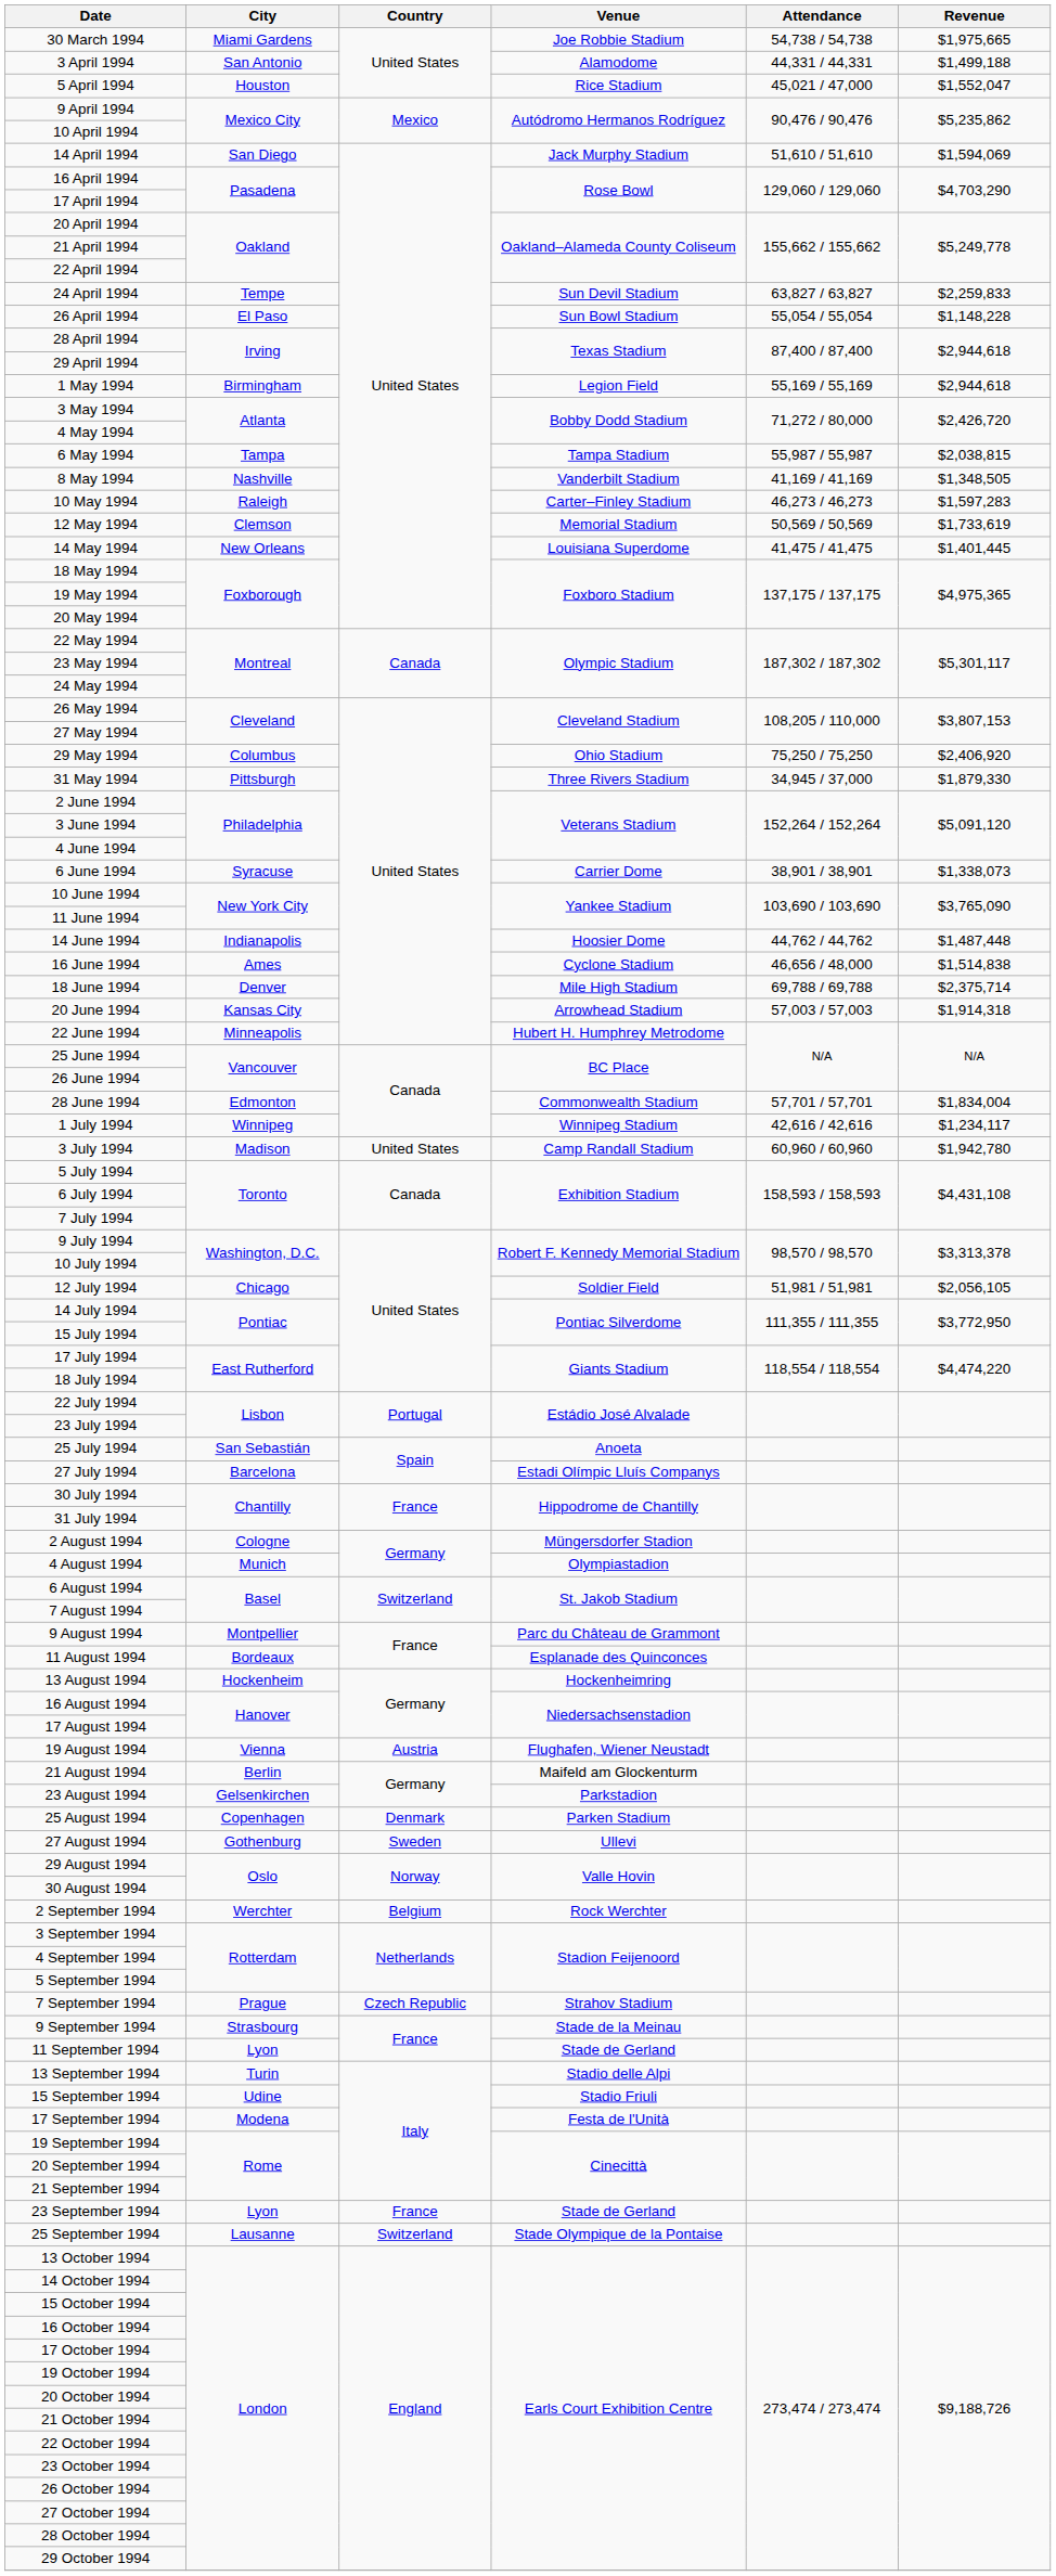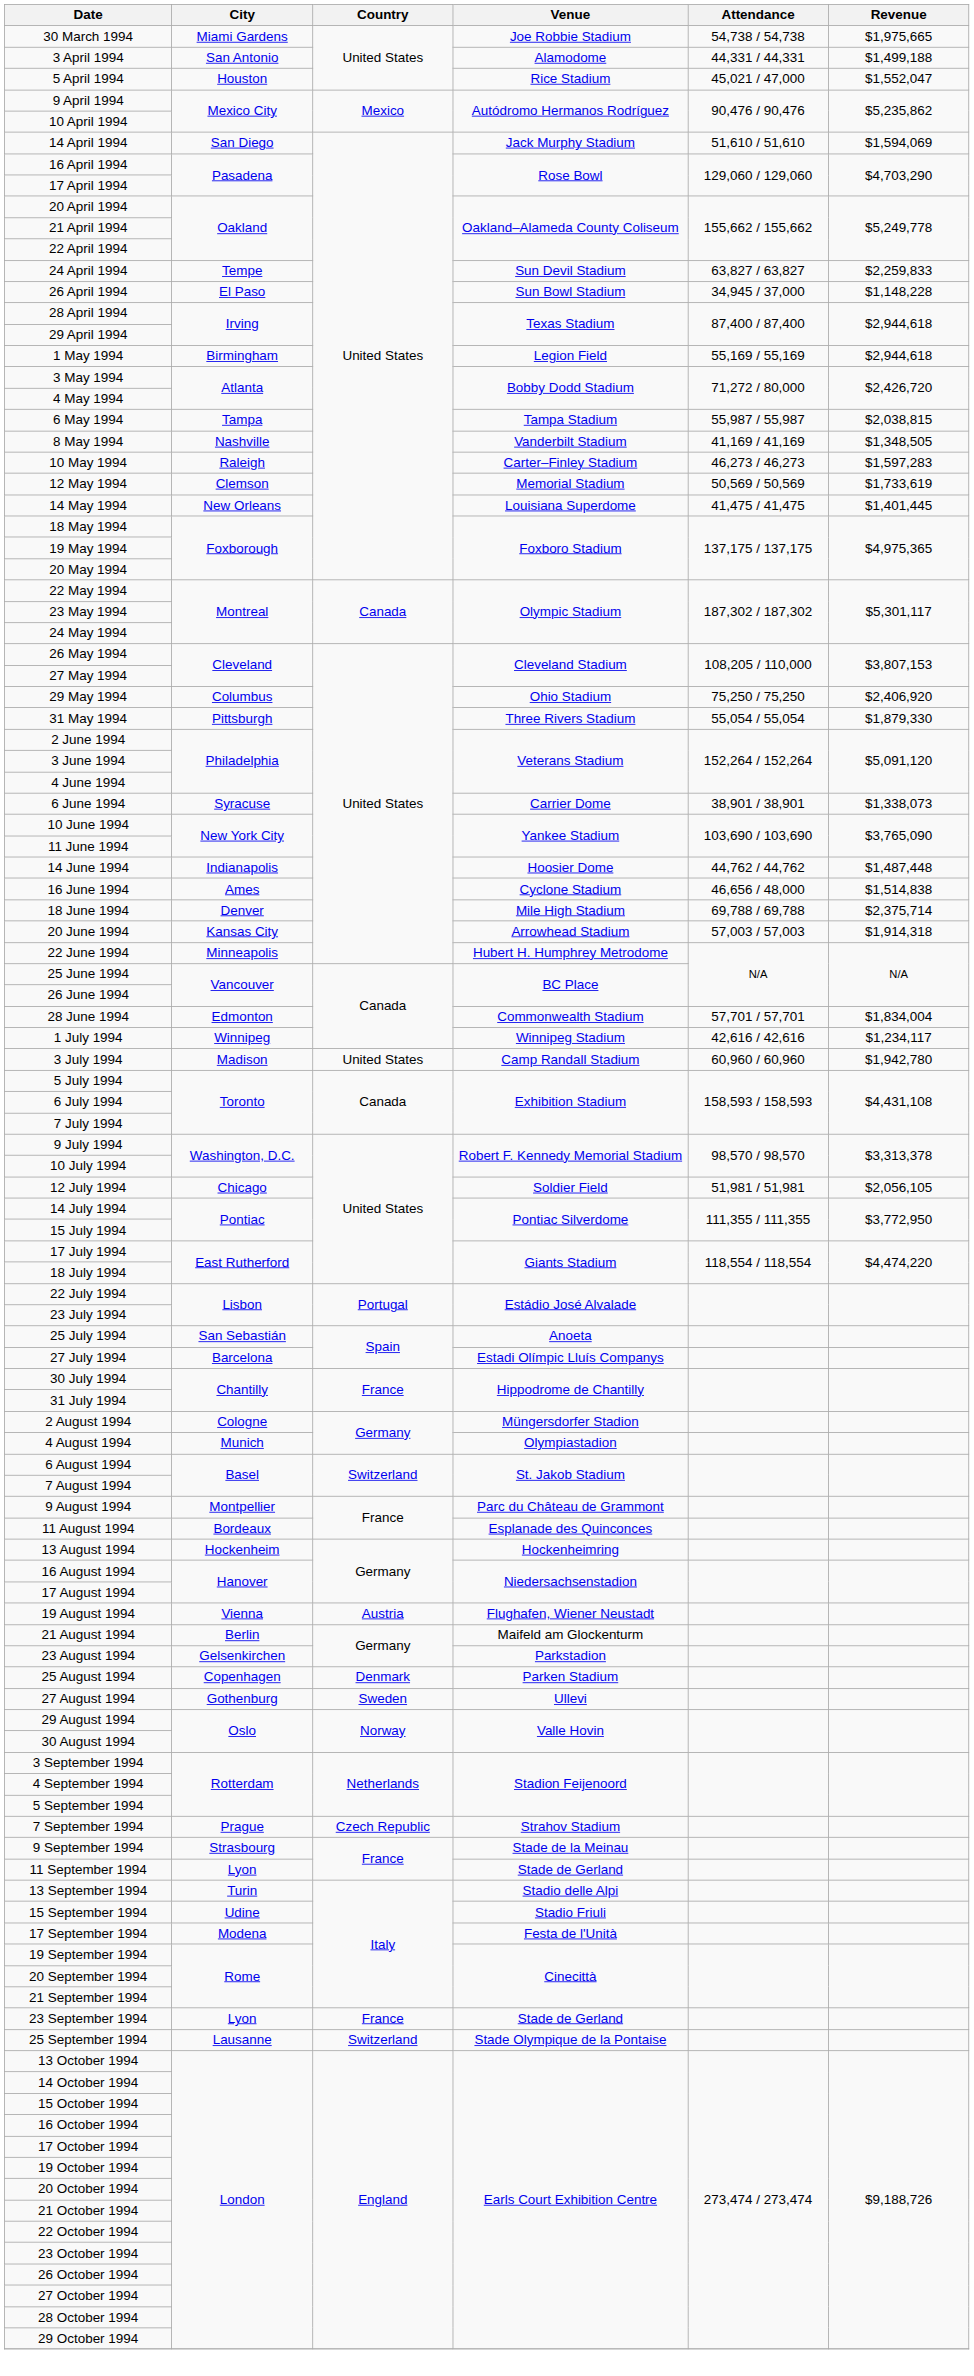 <table class="wikitable" style="text-align:center;">
 <tr>
 <th scope="col" style="width:12em;">Date</th>
 <th scope="col" style="width:10em;">City</th>
 <th scope="col" style="width:10em;">Country</th>
 <th scope="col" style="width:17em;">Venue</th>
 <th scope="col" style="width:10em;">Attendance</th>
 <th scope="col" style="width:10em;">Revenue</th>
 </tr>
 <tr>
 <td>30 March 1994</td>
 <td><a href='#'>Miami Gardens</a></td>
 <td rowspan="3">United States</td>
 <td><a href='#'>Joe Robbie Stadium</a></td>
 <td>54,738 / 54,738</td>
 <td>$1,975,665</td>
 </tr>
 <tr>
 <td>3 April 1994</td>
 <td><a href='#'>San Antonio</a></td>
 <td><a href='#'>Alamodome</a></td>
 <td>44,331 / 44,331</td>
 <td>$1,499,188</td>
 </tr>
 <tr>
 <td>5 April 1994</td>
 <td><a href='#'>Houston</a></td>
 <td><a href='#'>Rice Stadium</a></td>
 <td>45,021 / 47,000</td>
 <td>$1,552,047</td>
 </tr>
 <tr>
 <td>9 April 1994</td>
 <td rowspan="2"><a href='#'>Mexico City</a></td>
 <td rowspan="2"><a href='#'>Mexico</a></td>
 <td rowspan="2"><a href='#'>Autódromo Hermanos Rodríguez</a></td>
 <td rowspan="2">90,476 / 90,476</td>
 <td rowspan="2">$5,235,862</td>
 </tr>
 <tr>
 <td>10 April 1994</td>
 </tr>
 <tr>
 <td>14 April 1994</td>
 <td><a href='#'>San Diego</a></td>
 <td rowspan="21">United States</td>
 <td><a href='#'>Jack Murphy Stadium</a></td>
 <td>51,610 / 51,610</td>
 <td>$1,594,069</td>
 </tr>
 <tr>
 <td>16 April 1994</td>
 <td rowspan="2"><a href='#'>Pasadena</a></td>
 <td rowspan="2"><a href='#'>Rose Bowl</a></td>
 <td rowspan="2">129,060 / 129,060</td>
 <td rowspan="2">$4,703,290</td>
 </tr>
 <tr>
 <td>17 April 1994</td>
 </tr>
 <tr>
 <td>20 April 1994</td>
 <td rowspan="3"><a href='#'>Oakland</a></td>
 <td rowspan="3"><a href='#'>Oakland–Alameda County Coliseum</a></td>
 <td rowspan="3">155,662 / 155,662</td>
 <td rowspan="3">$5,249,778</td>
 </tr>
 <tr>
 <td>21 April 1994</td>
 </tr>
 <tr>
 <td>22 April 1994</td>
 </tr>
 <tr>
 <td>24 April 1994</td>
 <td><a href='#'>Tempe</a></td>
 <td><a href='#'>Sun Devil Stadium</a></td>
 <td>63,827 / 63,827</td>
 <td>$2,259,833</td>
 </tr>
 <tr>
 <td>26 April 1994</td>
 <td><a href='#'>El Paso</a></td>
 <td><a href='#'>Sun Bowl Stadium</a></td>
-<td>55,054 / 55,054</td>
+<td>34,945 / 37,000</td>
 <td>$1,148,228</td>
 </tr>
 <tr>
 <td>28 April 1994</td>
 <td rowspan="2"><a href='#'>Irving</a></td>
 <td rowspan="2"><a href='#'>Texas Stadium</a></td>
 <td rowspan="2">87,400 / 87,400</td>
 <td rowspan="2">$2,944,618</td>
 </tr>
 <tr>
 <td>29 April 1994</td>
 </tr>
 <tr>
 <td>1 May 1994</td>
 <td><a href='#'>Birmingham</a></td>
 <td><a href='#'>Legion Field</a></td>
 <td>55,169 / 55,169</td>
 <td>$2,944,618</td>
 </tr>
 <tr>
 <td>3 May 1994</td>
 <td rowspan="2"><a href='#'>Atlanta</a></td>
 <td rowspan="2"><a href='#'>Bobby Dodd Stadium</a></td>
 <td rowspan="2">71,272 / 80,000</td>
 <td rowspan="2">$2,426,720</td>
 </tr>
 <tr>
 <td>4 May 1994</td>
 </tr>
 <tr>
 <td>6 May 1994</td>
 <td><a href='#'>Tampa</a></td>
 <td><a href='#'>Tampa Stadium</a></td>
 <td>55,987 / 55,987</td>
 <td>$2,038,815</td>
 </tr>
 <tr>
 <td>8 May 1994</td>
 <td><a href='#'>Nashville</a></td>
 <td><a href='#'>Vanderbilt Stadium</a></td>
 <td>41,169 / 41,169</td>
 <td>$1,348,505</td>
 </tr>
 <tr>
 <td>10 May 1994</td>
 <td><a href='#'>Raleigh</a></td>
 <td><a href='#'>Carter–Finley Stadium</a></td>
 <td>46,273 / 46,273</td>
 <td>$1,597,283</td>
 </tr>
 <tr>
 <td>12 May 1994</td>
 <td><a href='#'>Clemson</a></td>
 <td><a href='#'>Memorial Stadium</a></td>
 <td>50,569 / 50,569</td>
 <td>$1,733,619</td>
 </tr>
 <tr>
 <td>14 May 1994</td>
 <td><a href='#'>New Orleans</a></td>
 <td><a href='#'>Louisiana Superdome</a></td>
 <td>41,475 / 41,475</td>
 <td>$1,401,445</td>
 </tr>
 <tr>
 <td>18 May 1994</td>
 <td rowspan="3"><a href='#'>Foxborough</a></td>
 <td rowspan="3"><a href='#'>Foxboro Stadium</a></td>
 <td rowspan="3">137,175 / 137,175</td>
 <td rowspan="3">$4,975,365</td>
 </tr>
 <tr>
 <td>19 May 1994</td>
 </tr>
 <tr>
 <td>20 May 1994</td>
 </tr>
 <tr>
 <td>22 May 1994</td>
 <td rowspan="3"><a href='#'>Montreal</a></td>
 <td rowspan="3"><a href='#'>Canada</a></td>
 <td rowspan="3"><a href='#'>Olympic Stadium</a></td>
 <td rowspan="3">187,302 / 187,302</td>
 <td rowspan="3">$5,301,117</td>
 </tr>
 <tr>
 <td>23 May 1994</td>
 </tr>
 <tr>
 <td>24 May 1994</td>
 </tr>
 <tr>
 <td>26 May 1994</td>
 <td rowspan="2"><a href='#'>Cleveland</a></td>
 <td rowspan="15">United States</td>
 <td rowspan="2"><a href='#'>Cleveland Stadium</a></td>
 <td rowspan="2">108,205 / 110,000</td>
 <td rowspan="2">$3,807,153</td>
 </tr>
 <tr>
 <td>27 May 1994</td>
 </tr>
 <tr>
 <td>29 May 1994</td>
 <td><a href='#'>Columbus</a></td>
 <td><a href='#'>Ohio Stadium</a></td>
 <td>75,250 / 75,250</td>
 <td>$2,406,920</td>
 </tr>
 <tr>
 <td>31 May 1994</td>
 <td><a href='#'>Pittsburgh</a></td>
 <td><a href='#'>Three Rivers Stadium</a></td>
-<td>34,945 / 37,000</td>
+<td>55,054 / 55,054</td>
 <td>$1,879,330</td>
 </tr>
 <tr>
 <td>2 June 1994</td>
 <td rowspan="3"><a href='#'>Philadelphia</a></td>
 <td rowspan="3"><a href='#'>Veterans Stadium</a></td>
 <td rowspan="3">152,264 / 152,264</td>
 <td rowspan="3">$5,091,120</td>
 </tr>
 <tr>
 <td>3 June 1994</td>
 </tr>
 <tr>
 <td>4 June 1994</td>
 </tr>
 <tr>
 <td>6 June 1994</td>
 <td><a href='#'>Syracuse</a></td>
 <td><a href='#'>Carrier Dome</a></td>
 <td>38,901 / 38,901</td>
 <td>$1,338,073</td>
 </tr>
 <tr>
 <td>10 June 1994</td>
 <td rowspan="2"><a href='#'>New York City</a></td>
 <td rowspan="2"><a href='#'>Yankee Stadium</a></td>
 <td rowspan="2">103,690 / 103,690</td>
 <td rowspan="2">$3,765,090</td>
 </tr>
 <tr>
 <td>11 June 1994</td>
 </tr>
 <tr>
 <td>14 June 1994</td>
 <td><a href='#'>Indianapolis</a></td>
 <td><a href='#'>Hoosier Dome</a></td>
 <td>44,762 / 44,762</td>
 <td>$1,487,448</td>
 </tr>
 <tr>
 <td>16 June 1994</td>
 <td><a href='#'>Ames</a></td>
 <td><a href='#'>Cyclone Stadium</a></td>
 <td>46,656 / 48,000</td>
 <td>$1,514,838</td>
 </tr>
 <tr>
 <td>18 June 1994</td>
 <td><a href='#'>Denver</a></td>
 <td><a href='#'>Mile High Stadium</a></td>
 <td>69,788 / 69,788</td>
 <td>$2,375,714</td>
 </tr>
 <tr>
 <td>20 June 1994</td>
 <td><a href='#'>Kansas City</a></td>
 <td><a href='#'>Arrowhead Stadium</a></td>
 <td>57,003 / 57,003</td>
 <td>$1,914,318</td>
 </tr>
 <tr>
 <td>22 June 1994</td>
 <td><a href='#'>Minneapolis</a></td>
 <td><a href='#'>Hubert H. Humphrey Metrodome</a></td>
 <td rowspan="3"><small>N/A</small></td>
 <td rowspan="3"><small>N/A</small></td>
 </tr>
 <tr>
 <td>25 June 1994</td>
 <td rowspan="2"><a href='#'>Vancouver</a></td>
 <td rowspan="4">Canada</td>
 <td rowspan="2"><a href='#'>BC Place</a></td>
 </tr>
 <tr>
 <td>26 June 1994</td>
 </tr>
 <tr>
 <td>28 June 1994</td>
 <td><a href='#'>Edmonton</a></td>
 <td><a href='#'>Commonwealth Stadium</a></td>
 <td>57,701 / 57,701</td>
 <td>$1,834,004</td>
 </tr>
 <tr>
 <td>1 July 1994</td>
 <td><a href='#'>Winnipeg</a></td>
 <td><a href='#'>Winnipeg Stadium</a></td>
 <td>42,616 / 42,616</td>
 <td>$1,234,117</td>
 </tr>
 <tr>
 <td>3 July 1994</td>
 <td><a href='#'>Madison</a></td>
 <td>United States</td>
 <td><a href='#'>Camp Randall Stadium</a></td>
 <td>60,960 / 60,960</td>
 <td>$1,942,780</td>
 </tr>
 <tr>
 <td>5 July 1994</td>
 <td rowspan="3"><a href='#'>Toronto</a></td>
 <td rowspan="3">Canada</td>
 <td rowspan="3"><a href='#'>Exhibition Stadium</a></td>
 <td rowspan="3">158,593 / 158,593</td>
 <td rowspan="3">$4,431,108</td>
 </tr>
 <tr>
 <td>6 July 1994</td>
 </tr>
 <tr>
 <td>7 July 1994</td>
 </tr>
 <tr>
 <td>9 July 1994</td>
 <td rowspan="2"><a href='#'>Washington, D.C.</a></td>
 <td rowspan="7">United States</td>
 <td rowspan="2"><a href='#'>Robert F. Kennedy Memorial Stadium</a></td>
 <td rowspan="2">98,570 / 98,570</td>
 <td rowspan="2">$3,313,378</td>
 </tr>
 <tr>
 <td>10 July 1994</td>
 </tr>
 <tr>
 <td>12 July 1994</td>
 <td><a href='#'>Chicago</a></td>
 <td><a href='#'>Soldier Field</a></td>
 <td>51,981 / 51,981</td>
 <td>$2,056,105</td>
 </tr>
 <tr>
 <td>14 July 1994</td>
 <td rowspan="2"><a href='#'>Pontiac</a></td>
 <td rowspan="2"><a href='#'>Pontiac Silverdome</a></td>
 <td rowspan="2">111,355 / 111,355</td>
 <td rowspan="2">$3,772,950</td>
 </tr>
 <tr>
 <td>15 July 1994</td>
 </tr>
 <tr>
 <td>17 July 1994</td>
 <td rowspan="2"><a href='#'>East Rutherford</a></td>
 <td rowspan="2"><a href='#'>Giants Stadium</a></td>
 <td rowspan="2">118,554 / 118,554</td>
 <td rowspan="2">$4,474,220</td>
 </tr>
 <tr>
 <td>18 July 1994</td>
 </tr>
 <tr>
 <td>22 July 1994</td>
 <td rowspan="2"><a href='#'>Lisbon</a></td>
 <td rowspan="2"><a href='#'>Portugal</a></td>
 <td rowspan="2"><a href='#'>Estádio José Alvalade</a></td>
 <td rowspan="2"></td>
 <td rowspan="2"></td>
 </tr>
 <tr>
 <td>23 July 1994</td>
 </tr>
 <tr>
 <td>25 July 1994</td>
 <td><a href='#'>San Sebastián</a></td>
 <td rowspan="2"><a href='#'>Spain</a></td>
 <td><a href='#'>Anoeta</a></td>
 <td rowspan="1"></td>
 <td rowspan="1"></td>
 </tr>
 <tr>
 <td>27 July 1994</td>
 <td><a href='#'>Barcelona</a></td>
 <td><a href='#'>Estadi Olímpic Lluís Companys</a></td>
 <td rowspan="1"></td>
 <td rowspan="1"></td>
 </tr>
 <tr>
 <td>30 July 1994</td>
 <td rowspan="2"><a href='#'>Chantilly</a></td>
 <td rowspan="2"><a href='#'>France</a></td>
 <td rowspan="2"><a href='#'>Hippodrome de Chantilly</a></td>
 <td rowspan="2"></td>
 <td rowspan="2"></td>
 </tr>
 <tr>
 <td>31 July 1994</td>
 </tr>
 <tr>
 <td>2 August 1994</td>
 <td><a href='#'>Cologne</a></td>
 <td rowspan="2"><a href='#'>Germany</a></td>
 <td><a href='#'>Müngersdorfer Stadion</a></td>
 <td rowspan="1"></td>
 <td rowspan="1"></td>
 </tr>
 <tr>
 <td>4 August 1994</td>
 <td><a href='#'>Munich</a></td>
 <td><a href='#'>Olympiastadion</a></td>
 <td rowspan="1"></td>
 <td rowspan="1"></td>
 </tr>
 <tr>
 <td>6 August 1994</td>
 <td rowspan="2"><a href='#'>Basel</a></td>
 <td rowspan="2"><a href='#'>Switzerland</a></td>
 <td rowspan="2"><a href='#'>St. Jakob Stadium</a></td>
 <td rowspan="2"></td>
 <td rowspan="2"></td>
 </tr>
 <tr>
 <td>7 August 1994</td>
 </tr>
 <tr>
 <td>9 August 1994</td>
 <td><a href='#'>Montpellier</a></td>
 <td rowspan="2">France</td>
 <td><a href='#'>Parc du Château de Grammont</a></td>
 <td rowspan="1"></td>
 <td rowspan="1"></td>
 </tr>
 <tr>
 <td>11 August 1994</td>
 <td><a href='#'>Bordeaux</a></td>
 <td><a href='#'>Esplanade des Quinconces</a></td>
 <td rowspan="1"></td>
 <td rowspan="1"></td>
 </tr>
 <tr>
 <td>13 August 1994</td>
 <td><a href='#'>Hockenheim</a></td>
 <td rowspan="3">Germany</td>
 <td><a href='#'>Hockenheimring</a></td>
 <td rowspan="1"></td>
 <td rowspan="1"></td>
 </tr>
 <tr>
 <td>16 August 1994</td>
 <td rowspan="2"><a href='#'>Hanover</a></td>
 <td rowspan="2"><a href='#'>Niedersachsenstadion</a></td>
 <td rowspan="2"></td>
 <td rowspan="2"></td>
 </tr>
 <tr>
 <td>17 August 1994</td>
 </tr>
 <tr>
 <td>19 August 1994</td>
 <td><a href='#'>Vienna</a></td>
 <td><a href='#'>Austria</a></td>
 <td><a href='#'>Flughafen, Wiener Neustadt</a></td>
 <td rowspan="1"></td>
 <td rowspan="1"></td>
 </tr>
 <tr>
 <td>21 August 1994</td>
 <td><a href='#'>Berlin</a></td>
 <td rowspan="2">Germany</td>
 <td>Maifeld am Glockenturm</td>
 <td rowspan="1"></td>
 <td rowspan="1"></td>
 </tr>
 <tr>
 <td>23 August 1994</td>
 <td><a href='#'>Gelsenkirchen</a></td>
 <td><a href='#'>Parkstadion</a></td>
 <td rowspan="1"></td>
 <td rowspan="1"></td>
 </tr>
 <tr>
 <td>25 August 1994</td>
 <td><a href='#'>Copenhagen</a></td>
 <td><a href='#'>Denmark</a></td>
 <td><a href='#'>Parken Stadium</a></td>
 <td rowspan="1"></td>
 <td rowspan="1"></td>
 </tr>
 <tr>
 <td>27 August 1994</td>
 <td><a href='#'>Gothenburg</a></td>
 <td><a href='#'>Sweden</a></td>
 <td><a href='#'>Ullevi</a></td>
 <td rowspan="1"></td>
 <td rowspan="1"></td>
 </tr>
 <tr>
 <td>29 August 1994</td>
 <td rowspan="2"><a href='#'>Oslo</a></td>
 <td rowspan="2"><a href='#'>Norway</a></td>
 <td rowspan="2"><a href='#'>Valle Hovin</a></td>
 <td rowspan="2"></td>
 <td rowspan="2"></td>
 </tr>
 <tr>
 <td>30 August 1994</td>
 </tr>
 <tr>
-<td>2 September 1994</td>
-<td><a href='#'>Werchter</a></td>
-<td><a href='#'>Belgium</a></td>
-<td><a href='#'>Rock Werchter</a></td>
-<td rowspan="1"></td>
-<td rowspan="1"></td>
-</tr>
-<tr>
 <td>3 September 1994</td>
 <td rowspan="3"><a href='#'>Rotterdam</a></td>
 <td rowspan="3"><a href='#'>Netherlands</a></td>
 <td rowspan="3"><a href='#'>Stadion Feijenoord</a></td>
 <td rowspan="3"></td>
 <td rowspan="3"></td>
 </tr>
 <tr>
 <td>4 September 1994</td>
 </tr>
 <tr>
 <td>5 September 1994</td>
 </tr>
 <tr>
 <td>7 September 1994</td>
 <td><a href='#'>Prague</a></td>
 <td><a href='#'>Czech Republic</a></td>
 <td><a href='#'>Strahov Stadium</a></td>
 <td rowspan="1"></td>
 <td rowspan="1"></td>
 </tr>
 <tr>
 <td>9 September 1994</td>
 <td><a href='#'>Strasbourg</a></td>
 <td rowspan="2"><a href='#'>France</a></td>
 <td><a href='#'>Stade de la Meinau</a></td>
 <td rowspan="1"></td>
 <td rowspan="1"></td>
 </tr>
 <tr>
 <td>11 September 1994</td>
 <td><a href='#'>Lyon</a></td>
 <td><a href='#'>Stade de Gerland</a></td>
 <td rowspan="1"></td>
 <td rowspan="1"></td>
 </tr>
 <tr>
 <td>13 September 1994</td>
 <td><a href='#'>Turin</a></td>
 <td rowspan="6"><a href='#'>Italy</a></td>
 <td><a href='#'>Stadio delle Alpi</a></td>
 <td rowspan="1"></td>
 <td rowspan="1"></td>
 </tr>
 <tr>
 <td>15 September 1994</td>
 <td><a href='#'>Udine</a></td>
 <td><a href='#'>Stadio Friuli</a></td>
 <td rowspan="1"></td>
 <td rowspan="1"></td>
 </tr>
 <tr>
 <td>17 September 1994</td>
 <td><a href='#'>Modena</a></td>
 <td><a href='#'>Festa de l'Unità</a></td>
 <td rowspan="1"></td>
 <td rowspan="1"></td>
 </tr>
 <tr>
 <td>19 September 1994</td>
 <td rowspan="3"><a href='#'>Rome</a></td>
 <td rowspan="3"><a href='#'>Cinecittà</a></td>
 <td rowspan="3"></td>
 <td rowspan="3"></td>
 </tr>
 <tr>
 <td>20 September 1994</td>
 </tr>
 <tr>
 <td>21 September 1994</td>
 </tr>
 <tr>
 <td>23 September 1994</td>
 <td><a href='#'>Lyon</a></td>
 <td><a href='#'>France</a></td>
 <td><a href='#'>Stade de Gerland</a></td>
 <td rowspan="1"></td>
 <td rowspan="1"></td>
 </tr>
 <tr>
 <td>25 September 1994</td>
 <td><a href='#'>Lausanne</a></td>
 <td><a href='#'>Switzerland</a></td>
 <td><a href='#'>Stade Olympique de la Pontaise</a></td>
 <td rowspan="1"></td>
 <td rowspan="1"></td>
 </tr>
 <tr>
 <td>13 October 1994</td>
 <td rowspan="14"><a href='#'>London</a></td>
 <td rowspan="14"><a href='#'>England</a></td>
 <td rowspan="14"><a href='#'>Earls Court Exhibition Centre</a></td>
 <td rowspan="14">273,474 / 273,474</td>
 <td rowspan="14">$9,188,726</td>
 </tr>
 <tr>
 <td>14 October 1994</td>
 </tr>
 <tr>
 <td>15 October 1994</td>
 </tr>
 <tr>
 <td>16 October 1994</td>
 </tr>
 <tr>
 <td>17 October 1994</td>
 </tr>
 <tr>
 <td>19 October 1994</td>
 </tr>
 <tr>
 <td>20 October 1994</td>
 </tr>
 <tr>
 <td>21 October 1994</td>
 </tr>
 <tr>
 <td>22 October 1994</td>
 </tr>
 <tr>
 <td>23 October 1994</td>
 </tr>
 <tr>
 <td>26 October 1994</td>
 </tr>
 <tr>
 <td>27 October 1994</td>
 </tr>
 <tr>
 <td>28 October 1994</td>
 </tr>
 <tr>
 <td>29 October 1994</td>
 </tr>
 <tr>
 </tr>
 </table>
